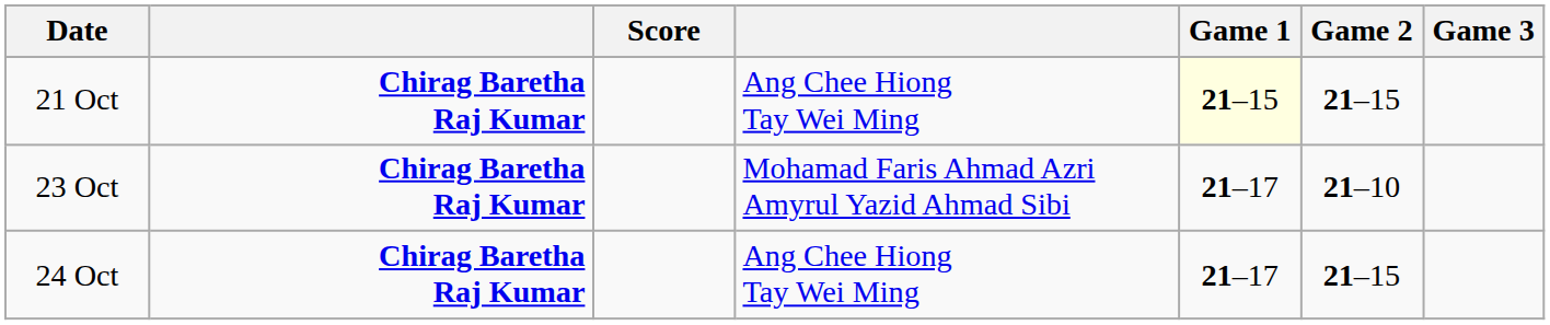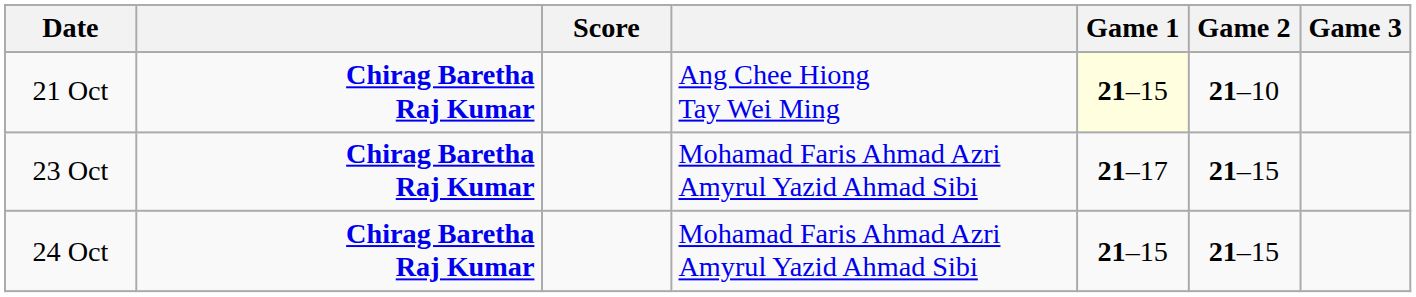 <table class="wikitable" style="text-align:center; font-size:90% ">
 <tr>
 <th width="60">Date</th>
 <th align="right" width="200"></th>
 <th width="60">Score</th>
 <th align="left" width="200"></th>
 <th width="50">Game 1</th>
 <th width="50">Game 2</th>
 <th width="50">Game 3</th>
 </tr>
 <tr>
 <td>21 Oct</td>
 <td align="right"><strong><a href='#'>Chirag Baretha</a> <br><a href='#'>Raj Kumar</a> </strong></td>
 <td align="center"></td>
 <td align="left"> <a href='#'>Ang Chee Hiong</a><br> <a href='#'>Tay Wei Ming</a></td>
 <td style="background: lightyellow;"><strong>21</strong>–15</td>
-<td><strong>21</strong>–15</td>
+<td><strong>21</strong>–10</td>
 <td></td>
 </tr>
 <tr>
 <td>23 Oct</td>
 <td align="right"><strong><a href='#'>Chirag Baretha</a> <br><a href='#'>Raj Kumar</a> </strong></td>
 <td align="center"></td>
 <td align="left"> <a href='#'>Mohamad Faris Ahmad Azri</a><br> <a href='#'>Amyrul Yazid Ahmad Sibi</a></td>
 <td><strong>21</strong>–17</td>
-<td><strong>21</strong>–10</td>
+<td><strong>21</strong>–15</td>
 <td></td>
 </tr>
 <tr>
 <td>24 Oct</td>
 <td align="right"><strong><a href='#'>Chirag Baretha</a> <br><a href='#'>Raj Kumar</a> </strong></td>
 <td align="center"></td>
-<td align="left"> <a href='#'>Ang Chee Hiong</a><br> <a href='#'>Tay Wei Ming</a></td>
-<td><strong>21</strong>–17</td>
+<td align="left"> <a href='#'>Mohamad Faris Ahmad Azri</a><br> <a href='#'>Amyrul Yazid Ahmad Sibi</a></td>
+<td><strong>21</strong>–15</td>
 <td><strong>21</strong>–15</td>
 <td></td>
 </tr>
 </table>
